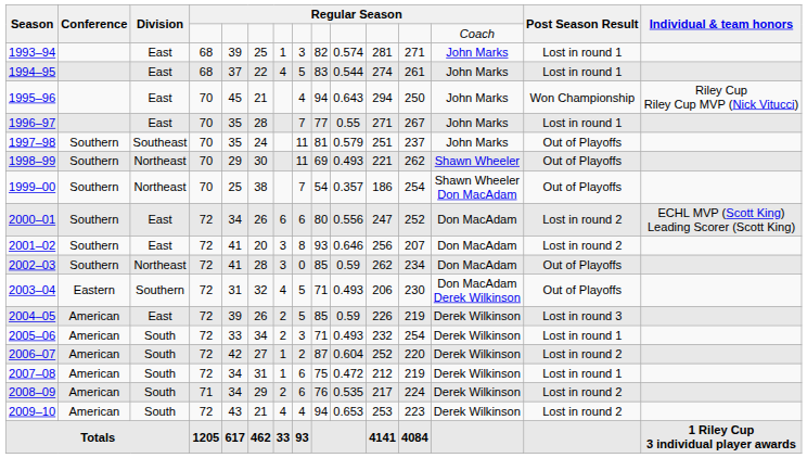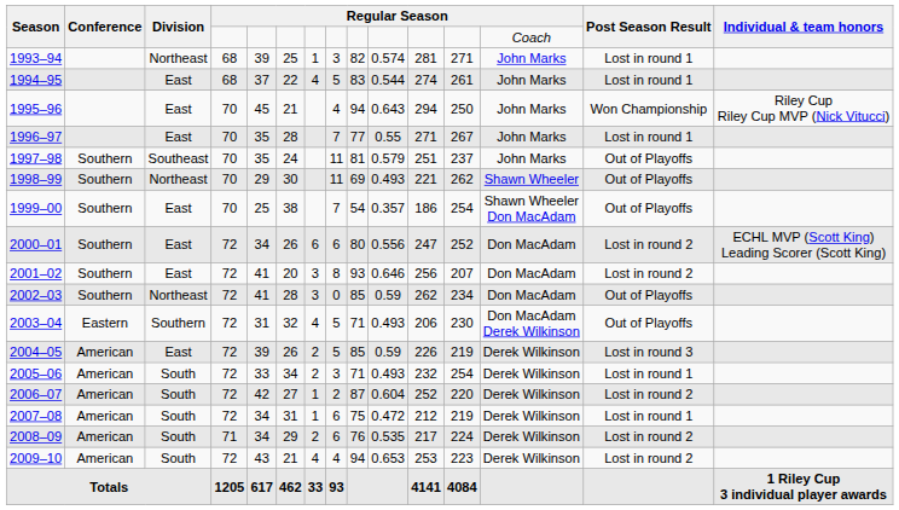 <table class="wikitable" style="margin:auto; font-size:95%;">
 <tr>
 <td rowspan="2" style="text-align:center; background:#f0f0f0;"><strong>Season</strong></td>
 <td rowspan="2" style="text-align:center; background:#f0f0f0;"><strong>Conference</strong></td>
 <td rowspan="2" style="text-align:center; background:#f0f0f0;"><strong>Division</strong></td>
 <td colspan="10" style="text-align:center; background:#f0f0f0;"><strong>Regular Season</strong></td>
 <td rowspan="2" style="text-align:center; background:#f0f0f0;"><strong>Post Season Result</strong></td>
 <td rowspan="2" style="text-align:center; background:#f0f0f0;"><strong><a href='#'>Individual & team honors</a></strong></td>
 </tr>
 <tr style="text-align:center; background:#f8f8f8;">
 <td></td>
 <td></td>
 <td></td>
 <td></td>
 <td></td>
 <td></td>
 <td></td>
 <td></td>
 <td></td>
 <td><em>Coach</em></td>
 </tr>
 <tr style="text-align:center;">
 <td><a href='#'>1993–94</a></td>
 <td></td>
-<td>East</td>
+<td>Northeast</td>
 <td>68</td>
 <td>39</td>
 <td>25</td>
 <td>1</td>
 <td>3</td>
 <td>82</td>
 <td>0.574</td>
 <td>281</td>
 <td>271</td>
 <td><a href='#'>John Marks</a></td>
 <td>Lost in round 1</td>
 <td></td>
 </tr>
 <tr style="text-align:center; background:#e8e8e8;">
 <td><a href='#'>1994–95</a></td>
 <td></td>
 <td>East</td>
 <td>68</td>
 <td>37</td>
 <td>22</td>
 <td>4</td>
 <td>5</td>
 <td>83</td>
 <td>0.544</td>
 <td>274</td>
 <td>261</td>
 <td>John Marks</td>
 <td>Lost in round 1</td>
 <td></td>
 </tr>
 <tr style="text-align:center;">
 <td><a href='#'>1995–96</a></td>
 <td></td>
 <td>East</td>
 <td>70</td>
 <td>45</td>
 <td>21</td>
 <td></td>
 <td>4</td>
 <td>94</td>
 <td>0.643</td>
 <td>294</td>
 <td>250</td>
 <td>John Marks</td>
 <td>Won Championship</td>
 <td>Riley Cup<br>Riley Cup MVP (<a href='#'>Nick Vitucci</a>)</td>
 </tr>
 <tr style="text-align:center; background:#e8e8e8;">
 <td><a href='#'>1996–97</a></td>
 <td></td>
 <td>East</td>
 <td>70</td>
 <td>35</td>
 <td>28</td>
 <td></td>
 <td>7</td>
 <td>77</td>
 <td>0.55</td>
 <td>271</td>
 <td>267</td>
 <td>John Marks</td>
 <td>Lost in round 1</td>
 <td></td>
 </tr>
 <tr style="text-align:center;">
 <td><a href='#'>1997–98</a></td>
 <td>Southern</td>
 <td>Southeast</td>
 <td>70</td>
 <td>35</td>
 <td>24</td>
 <td></td>
 <td>11</td>
 <td>81</td>
 <td>0.579</td>
 <td>251</td>
 <td>237</td>
 <td>John Marks</td>
 <td>Out of Playoffs</td>
 <td></td>
 </tr>
 <tr style="text-align:center; background:#e8e8e8;">
 <td><a href='#'>1998–99</a></td>
 <td>Southern</td>
 <td>Northeast</td>
 <td>70</td>
 <td>29</td>
 <td>30</td>
 <td></td>
 <td>11</td>
 <td>69</td>
 <td>0.493</td>
 <td>221</td>
 <td>262</td>
 <td><a href='#'>Shawn Wheeler</a></td>
 <td>Out of Playoffs</td>
 <td></td>
 </tr>
 <tr style="text-align:center;">
 <td><a href='#'>1999–00</a></td>
 <td>Southern</td>
-<td>Northeast</td>
+<td>East</td>
 <td>70</td>
 <td>25</td>
 <td>38</td>
 <td></td>
 <td>7</td>
 <td>54</td>
 <td>0.357</td>
 <td>186</td>
 <td>254</td>
 <td>Shawn Wheeler<br><a href='#'>Don MacAdam</a></td>
 <td>Out of Playoffs</td>
 <td></td>
 </tr>
 <tr style="text-align:center; background:#e8e8e8;">
 <td><a href='#'>2000–01</a></td>
 <td>Southern</td>
 <td>East</td>
 <td>72</td>
 <td>34</td>
 <td>26</td>
 <td>6</td>
 <td>6</td>
 <td>80</td>
 <td>0.556</td>
 <td>247</td>
 <td>252</td>
 <td>Don MacAdam</td>
 <td>Lost in round 2</td>
 <td>ECHL MVP (<a href='#'>Scott King</a>)<br>Leading Scorer (Scott King)</td>
 </tr>
 <tr style="text-align:center;">
 <td><a href='#'>2001–02</a></td>
 <td>Southern</td>
 <td>East</td>
 <td>72</td>
 <td>41</td>
 <td>20</td>
 <td>3</td>
 <td>8</td>
 <td>93</td>
 <td>0.646</td>
 <td>256</td>
 <td>207</td>
 <td>Don MacAdam</td>
 <td>Lost in round 2</td>
 <td></td>
 </tr>
 <tr style="text-align:center; background:#e8e8e8;">
 <td><a href='#'>2002–03</a></td>
 <td>Southern</td>
 <td>Northeast</td>
 <td>72</td>
 <td>41</td>
 <td>28</td>
 <td>3</td>
 <td>0</td>
 <td>85</td>
 <td>0.59</td>
 <td>262</td>
 <td>234</td>
 <td>Don MacAdam</td>
 <td>Out of Playoffs</td>
 <td></td>
 </tr>
 <tr style="text-align:center;">
 <td><a href='#'>2003–04</a></td>
 <td>Eastern</td>
 <td>Southern</td>
 <td>72</td>
 <td>31</td>
 <td>32</td>
 <td>4</td>
 <td>5</td>
 <td>71</td>
 <td>0.493</td>
 <td>206</td>
 <td>230</td>
 <td>Don MacAdam<br><a href='#'>Derek Wilkinson</a></td>
 <td>Out of Playoffs</td>
 <td></td>
 </tr>
 <tr style="text-align:center; background:#e8e8e8;">
 <td><a href='#'>2004–05</a></td>
 <td>American</td>
 <td>East</td>
 <td>72</td>
 <td>39</td>
 <td>26</td>
 <td>2</td>
 <td>5</td>
 <td>85</td>
 <td>0.59</td>
 <td>226</td>
 <td>219</td>
 <td>Derek Wilkinson</td>
 <td>Lost in round 3</td>
 <td></td>
 </tr>
 <tr style="text-align:center;">
 <td><a href='#'>2005–06</a></td>
 <td>American</td>
 <td>South</td>
 <td>72</td>
 <td>33</td>
 <td>34</td>
 <td>2</td>
 <td>3</td>
 <td>71</td>
 <td>0.493</td>
 <td>232</td>
 <td>254</td>
 <td>Derek Wilkinson</td>
 <td>Lost in round 1</td>
 <td></td>
 </tr>
 <tr style="text-align:center; background:#e8e8e8;">
 <td><a href='#'>2006–07</a></td>
 <td>American</td>
 <td>South</td>
 <td>72</td>
 <td>42</td>
 <td>27</td>
 <td>1</td>
 <td>2</td>
 <td>87</td>
 <td>0.604</td>
 <td>252</td>
 <td>220</td>
 <td>Derek Wilkinson</td>
 <td>Lost in round 2</td>
 <td></td>
 </tr>
 <tr style="text-align:center;">
 <td><a href='#'>2007–08</a></td>
 <td>American</td>
 <td>South</td>
 <td>72</td>
 <td>34</td>
 <td>31</td>
 <td>1</td>
 <td>6</td>
 <td>75</td>
 <td>0.472</td>
 <td>212</td>
 <td>219</td>
 <td>Derek Wilkinson</td>
 <td>Lost in round 1</td>
 <td></td>
 </tr>
 <tr style="text-align:center; background:#e8e8e8;">
 <td><a href='#'>2008–09</a></td>
 <td>American</td>
 <td>South</td>
 <td>71</td>
 <td>34</td>
 <td>29</td>
 <td>2</td>
 <td>6</td>
 <td>76</td>
 <td>0.535</td>
 <td>217</td>
 <td>224</td>
 <td>Derek Wilkinson</td>
 <td>Lost in round 2</td>
 <td></td>
 </tr>
 <tr style="text-align:center;">
 <td><a href='#'>2009–10</a></td>
 <td>American</td>
 <td>South</td>
 <td>72</td>
 <td>43</td>
 <td>21</td>
 <td>4</td>
 <td>4</td>
 <td>94</td>
 <td>0.653</td>
 <td>253</td>
 <td>223</td>
 <td>Derek Wilkinson</td>
 <td>Lost in round 2</td>
 <td></td>
 </tr>
 <tr style="text-align:center; background:#e8e8e8;">
 <td colspan=3><strong>Totals</strong></td>
 <td><strong>1205</strong></td>
 <td><strong>617</strong></td>
 <td><strong>462</strong></td>
 <td><strong>33</strong></td>
 <td><strong>93</strong></td>
 <td colspan=2><strong> </strong></td>
 <td><strong>4141</strong></td>
 <td><strong>4084</strong></td>
 <td></td>
 <td><strong> </strong></td>
 <td><strong>1 Riley Cup<br>3 individual player awards</strong></td>
 </tr>
 </table>
